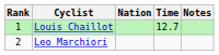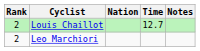 <table class="wikitable sortable" style="text-align:center">
 <tr>
 <th>Rank</th>
 <th>Cyclist</th>
 <th>Nation</th>
 <th>Time</th>
 <th>Notes</th>
 </tr>
 <tr bgcolor=bbf3bb>
-<td>1</td>
+<td>2</td>
 <td align=left><a href='#'>Louis Chaillot</a></td>
 <td align=left></td>
 <td>12.7</td>
 <td></td>
 </tr>
 <tr>
 <td>2</td>
 <td align=left><a href='#'>Leo Marchiori</a></td>
 <td align=left></td>
 <td></td>
 <td></td>
 </tr>
 </table>
